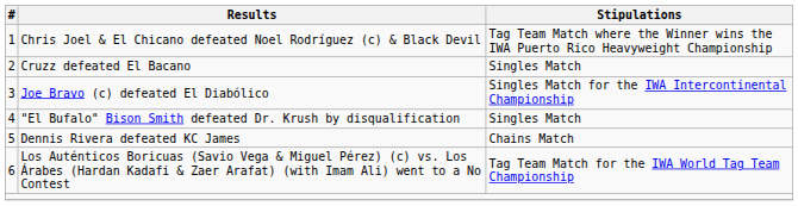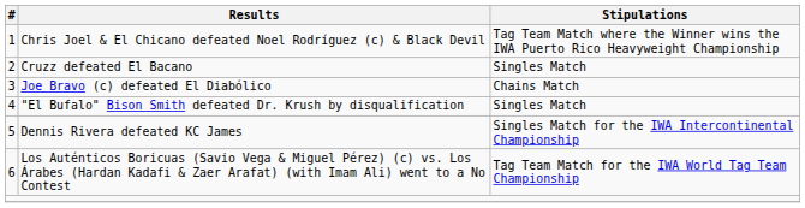 <table class="wikitable">
 <tr>
 <th>#</th>
 <th>Results</th>
 <th>Stipulations</th>
 </tr>
 <tr>
 <td>1</td>
 <td>Chris Joel & El Chicano defeated Noel Rodríguez (c) & Black Devil</td>
 <td>Tag Team Match where the Winner wins the IWA Puerto Rico Heavyweight Championship</td>
 </tr>
 <tr>
 <td>2</td>
 <td>Cruzz defeated El Bacano</td>
 <td>Singles Match</td>
 </tr>
 <tr>
 <td>3</td>
 <td><a href='#'>Joe Bravo</a> (c) defeated El Diabólico</td>
-<td>Singles Match for the <a href='#'>IWA Intercontinental Championship</a></td>
+<td>Chains Match</td>
 </tr>
 <tr>
 <td>4</td>
 <td>"El Bufalo" <a href='#'>Bison Smith</a> defeated Dr. Krush by disqualification</td>
 <td>Singles Match</td>
 </tr>
 <tr>
 <td>5</td>
 <td>Dennis Rivera defeated KC James</td>
-<td>Chains Match</td>
+<td>Singles Match for the <a href='#'>IWA Intercontinental Championship</a></td>
 </tr>
 <tr>
 <td>6</td>
 <td>Los Auténticos Boricuas (Savio Vega & Miguel Pérez) (c) vs. Los Árabes (Hardan Kadafi & Zaer Arafat) (with Imam Ali) went to a No Contest</td>
 <td>Tag Team Match for the <a href='#'>IWA World Tag Team Championship</a></td>
 </tr>
 <tr>
 <td colspan="10"></td>
 </tr>
 <tr>
 </tr>
 </table>
